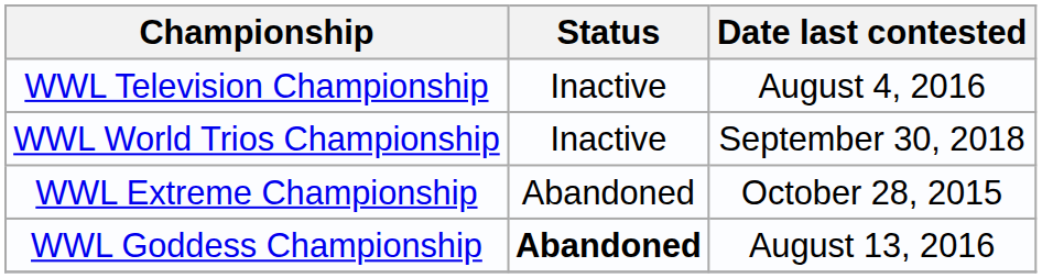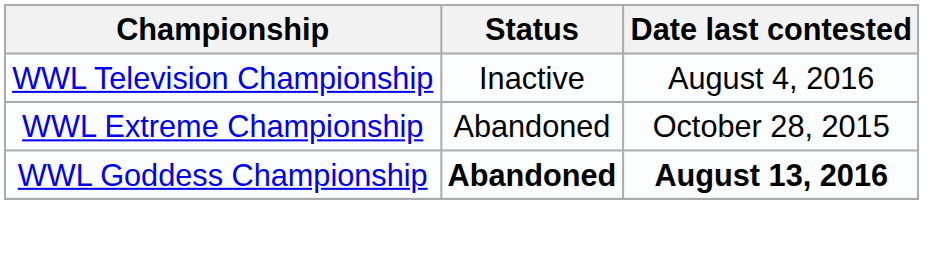 <table class="wikitable" style="background:#fcfdff; font-size:95%; text-align: center;">
 <tr>
 <th>Championship</th>
 <th>Status</th>
 <th>Date last contested</th>
 </tr>
 <tr>
 <td><a href='#'>WWL Television Championship</a></td>
 <td>Inactive</td>
 <td>August 4, 2016</td>
 </tr>
 <tr>
-<td><a href='#'>WWL World Trios Championship</a></td>
-<td>Inactive</td>
-<td>September 30, 2018</td>
-</tr>
-<tr>
 <td><a href='#'>WWL Extreme Championship</a></td>
 <td>Abandoned</td>
 <td>October 28, 2015</td>
 </tr>
 <tr>
 <td><a href='#'>WWL Goddess Championship</a></td>
 <td><strong>Abandoned</strong></td>
-<td>August 13, 2016</td>
+<td><strong>August 13, 2016</strong></td>
 </tr>
 <tr>
 </tr>
 </table>
